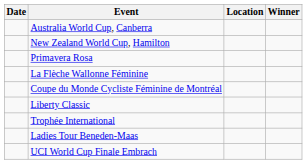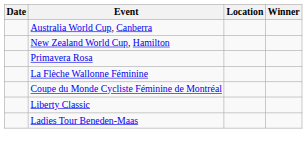 <table class="wikitable sortable">
 <tr>
 <th>Date</th>
 <th>Event</th>
 <th>Location</th>
 <th>Winner</th>
 </tr>
 <tr>
 <td></td>
 <td><a href='#'>Australia World Cup</a>, <a href='#'>Canberra</a></td>
 <td></td>
 <td></td>
 </tr>
 <tr>
 <td></td>
 <td><a href='#'>New Zealand World Cup</a>, <a href='#'>Hamilton</a></td>
 <td></td>
 <td></td>
 </tr>
 <tr>
 <td></td>
 <td><a href='#'>Primavera Rosa</a></td>
 <td></td>
 <td></td>
 </tr>
 <tr>
 <td></td>
 <td><a href='#'>La Flèche Wallonne Féminine</a></td>
 <td></td>
 <td></td>
 </tr>
 <tr>
 <td></td>
 <td><a href='#'>Coupe du Monde Cycliste Féminine de Montréal</a></td>
 <td></td>
 <td></td>
 </tr>
 <tr>
 <td></td>
 <td><a href='#'>Liberty Classic</a></td>
 <td></td>
 <td></td>
 </tr>
 <tr>
 <td></td>
-<td><a href='#'>Trophée International</a></td>
-<td></td>
-<td></td>
-</tr>
-<tr>
-<td></td>
 <td><a href='#'>Ladies Tour Beneden-Maas</a></td>
 <td></td>
 <td></td>
 </tr>
-<tr>
-<td></td>
-<td><a href='#'>UCI World Cup Finale Embrach</a></td>
-<td></td>
-<td></td>
-</tr>
 </table>
